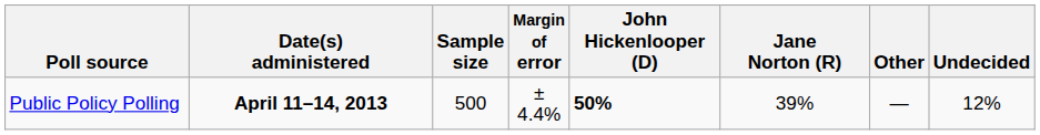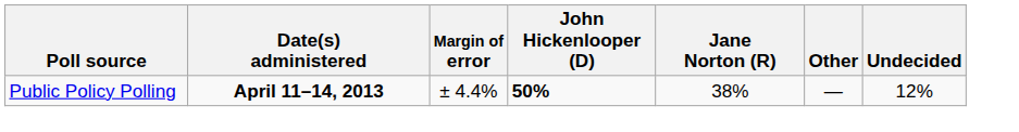 <table class="wikitable">
 <tr valign= bottom>
 <th style="width:150px;">Poll source</th>
 <th style="width:200px;">Date(s)<br>administered</th>
-<th class=small>Sample<br>size</th>
 <th><small>Margin of</small><br>error</th>
 <th style="width:120px;">John<br>Hickenlooper (D)</th>
 <th style="width:120px;">Jane<br>Norton (R)</th>
 <th style="width:40px;">Other</th>
 <th style="width:40px;">Undecided</th>
 </tr>
 <tr>
 <td><a href='#'>Public Policy Polling</a></td>
 <td align=center><strong>April 11–14, 2013</strong></td>
-<td align=center>500</td>
 <td align=center>± 4.4%</td>
 <td><strong>50%</strong></td>
-<td align=center>39%</td>
+<td align=center>38%</td>
 <td align=center>—</td>
 <td align=center>12%</td>
 </tr>
 </table>
